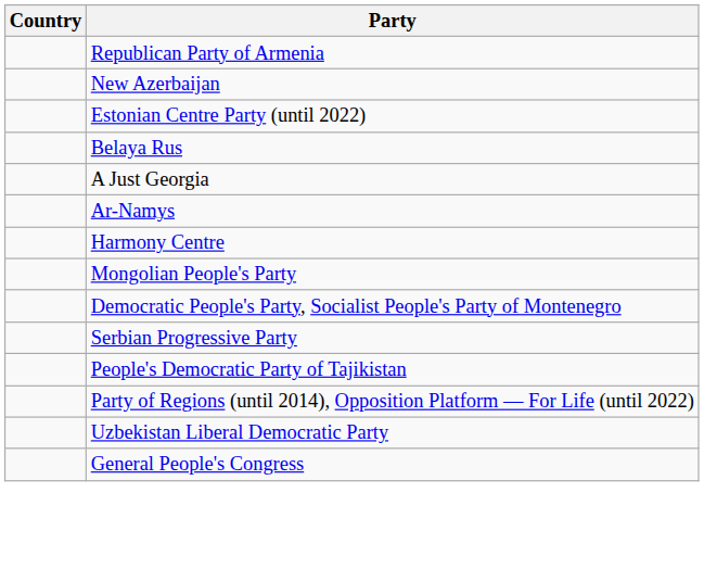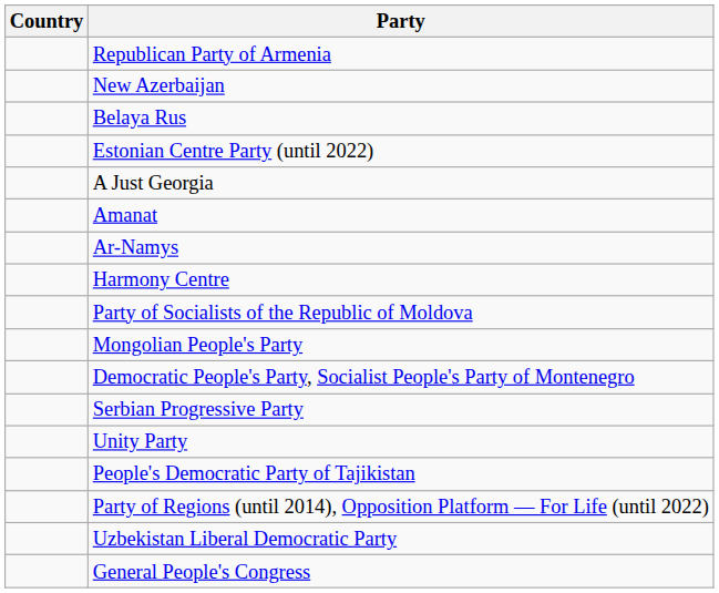 <table class="wikitable">
 <tr>
 <th>Country</th>
 <th>Party</th>
 </tr>
 <tr>
 <td></td>
 <td><a href='#'>Republican Party of Armenia</a></td>
 </tr>
 <tr>
 <td></td>
 <td><a href='#'>New Azerbaijan</a></td>
 </tr>
 <tr>
 <td></td>
+<td><a href='#'>Belaya Rus</a></td>
+</tr>
+<tr>
+<td></td>
 <td><a href='#'>Estonian Centre Party</a> (until 2022)</td>
 </tr>
 <tr>
 <td></td>
-<td><a href='#'>Belaya Rus</a></td>
+<td>A Just Georgia</td>
 </tr>
 <tr>
 <td></td>
-<td>A Just Georgia</td>
+<td><a href='#'>Amanat</a></td>
 </tr>
 <tr>
 <td></td>
 <td><a href='#'>Ar-Namys</a></td>
 </tr>
 <tr>
 <td></td>
 <td><a href='#'>Harmony Centre</a></td>
+</tr>
+<tr>
+<td></td>
+<td><a href='#'>Party of Socialists of the Republic of Moldova</a></td>
 </tr>
 <tr>
 <td></td>
 <td><a href='#'>Mongolian People's Party</a></td>
 </tr>
 <tr>
 <td></td>
 <td><a href='#'>Democratic People's Party</a>, <a href='#'>Socialist People's Party of Montenegro</a></td>
 </tr>
 <tr>
 <td></td>
 <td><a href='#'>Serbian Progressive Party</a></td>
+</tr>
+<tr>
+<td></td>
+<td><a href='#'>Unity Party</a></td>
 </tr>
 <tr>
 <td></td>
 <td><a href='#'>People's Democratic Party of Tajikistan</a></td>
 </tr>
 <tr>
 <td></td>
 <td><a href='#'>Party of Regions</a> (until 2014), <a href='#'>Opposition Platform — For Life</a> (until 2022)</td>
 </tr>
 <tr>
 <td></td>
 <td><a href='#'>Uzbekistan Liberal Democratic Party</a></td>
 </tr>
 <tr>
 <td></td>
 <td><a href='#'>General People's Congress</a></td>
 </tr>
 </table>
